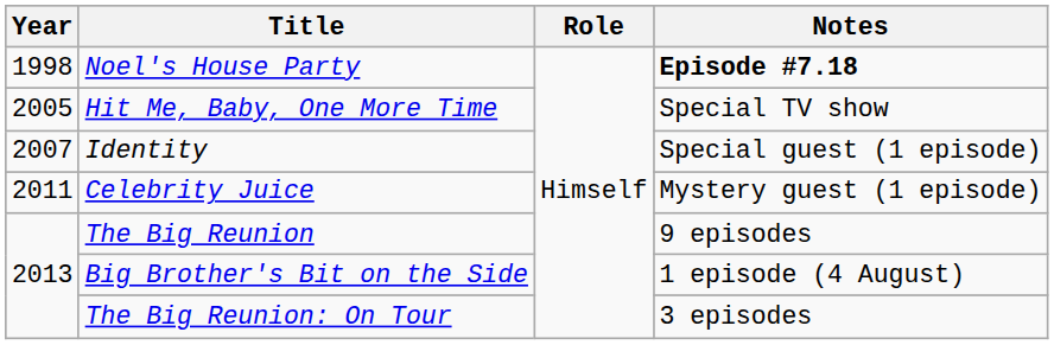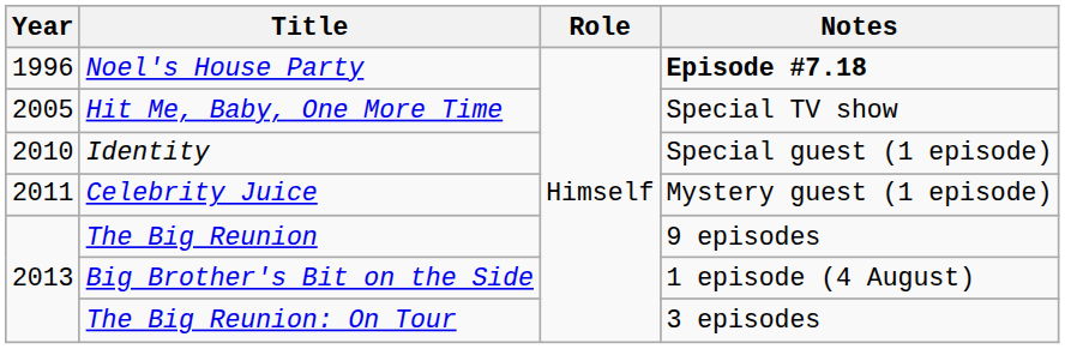 <table class="wikitable sortable">
 <tr>
 <th>Year</th>
 <th>Title</th>
 <th>Role</th>
 <th class="unsortable">Notes</th>
 </tr>
 <tr>
-<td>1998</td>
+<td>1996</td>
 <td><em><a href='#'>Noel's House Party</a></em></td>
 <td rowspan="7">Himself</td>
 <td><strong>Episode #7.18</strong></td>
 </tr>
 <tr>
 <td>2005</td>
 <td><em><a href='#'>Hit Me, Baby, One More Time</a></em></td>
 <td>Special TV show</td>
 </tr>
 <tr>
-<td>2007</td>
+<td>2010</td>
 <td><em>Identity</em></td>
 <td>Special guest (1 episode)</td>
 </tr>
 <tr>
 <td>2011</td>
 <td><em><a href='#'>Celebrity Juice</a></em></td>
 <td>Mystery guest (1 episode)</td>
 </tr>
 <tr>
 <td rowspan="3">2013</td>
 <td><em><a href='#'>The Big Reunion</a></em></td>
 <td>9 episodes</td>
 </tr>
 <tr>
 <td><em><a href='#'>Big Brother's Bit on the Side</a></em></td>
 <td>1 episode (4 August)</td>
 </tr>
 <tr>
 <td><em><a href='#'>The Big Reunion: On Tour</a></em></td>
 <td>3 episodes</td>
 </tr>
 </table>
